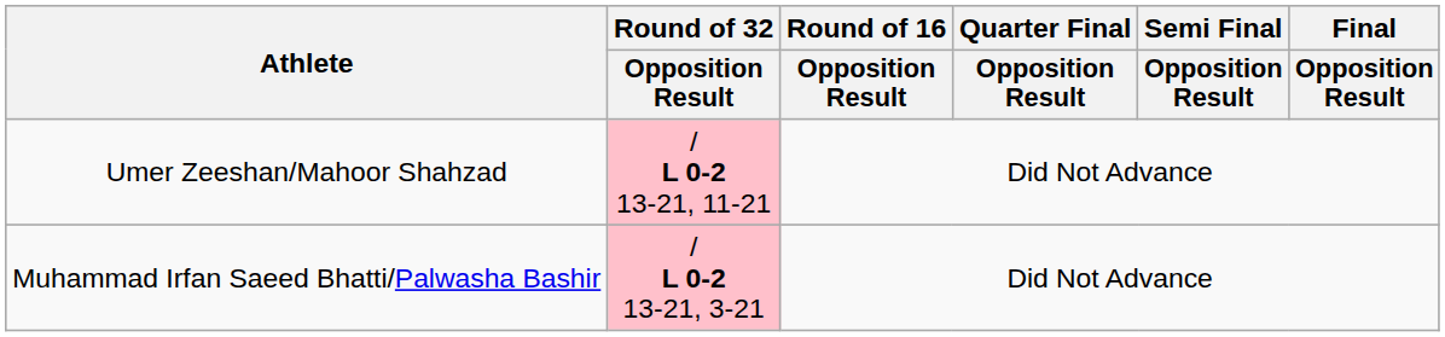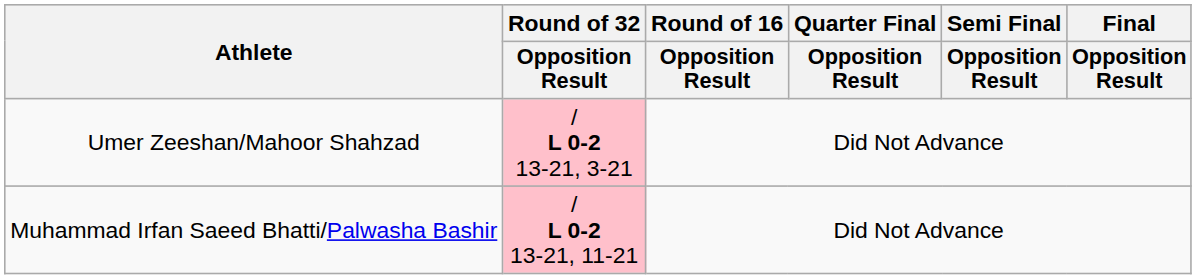 <table class=wikitable style="font-size:90%">
 <tr>
 <th rowspan=2>Athlete</th>
 <th>Round of 32</th>
 <th>Round of 16</th>
 <th>Quarter Final</th>
 <th>Semi Final</th>
 <th>Final</th>
 </tr>
 <tr style="font-size:95%">
 <th>Opposition<br>Result</th>
 <th>Opposition<br>Result</th>
 <th>Opposition<br>Result</th>
 <th>Opposition<br>Result</th>
 <th>Opposition<br>Result</th>
 </tr>
 <tr align=center>
 <td>Umer Zeeshan/Mahoor Shahzad</td>
-<td style="background:pink;">/<br><strong>L 0-2</strong><br> 13-21, 11-21</td>
+<td style="background:pink;">/<br><strong>L 0-2</strong><br> 13-21, 3-21</td>
 <td colspan=4>Did Not Advance</td>
 </tr>
 <tr align=center>
 <td>Muhammad Irfan Saeed Bhatti/<a href='#'>Palwasha Bashir</a></td>
-<td style="background:pink;">/<br><strong>L 0-2</strong><br> 13-21, 3-21</td>
+<td style="background:pink;">/<br><strong>L 0-2</strong><br> 13-21, 11-21</td>
 <td colspan=4>Did Not Advance</td>
 </tr>
 </table>
